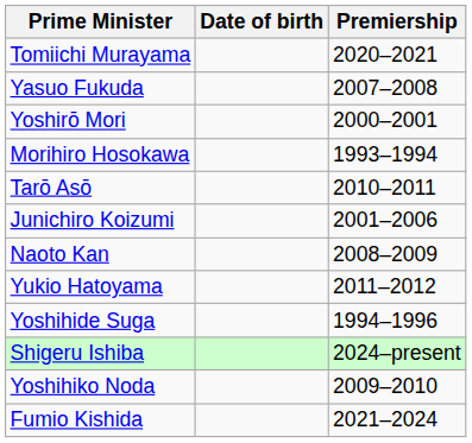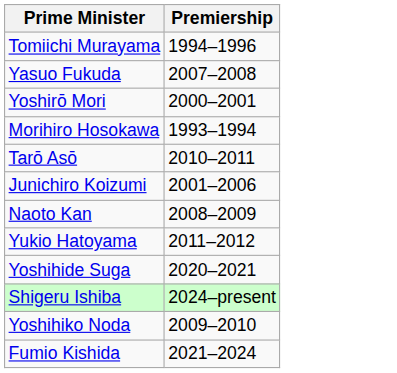 <table class="wikitable">
 <tr>
 <th>Prime Minister</th>
-<th>Date of birth</th>
 <th>Premiership</th>
 </tr>
 <tr>
 <td><a href='#'>Tomiichi Murayama</a></td>
-<td></td>
-<td>2020–2021</td>
+<td>1994–1996</td>
 </tr>
 <tr>
 <td><a href='#'>Yasuo Fukuda</a></td>
-<td></td>
 <td>2007–2008</td>
 </tr>
 <tr>
 <td><a href='#'>Yoshirō Mori</a></td>
-<td></td>
 <td>2000–2001</td>
 </tr>
 <tr>
 <td><a href='#'>Morihiro Hosokawa</a></td>
-<td></td>
 <td>1993–1994</td>
 </tr>
 <tr>
 <td><a href='#'>Tarō Asō</a></td>
-<td></td>
 <td>2010–2011</td>
 </tr>
 <tr>
 <td><a href='#'>Junichiro Koizumi</a></td>
-<td></td>
 <td>2001–2006</td>
 </tr>
 <tr>
 <td><a href='#'>Naoto Kan</a></td>
-<td></td>
 <td>2008–2009</td>
 </tr>
 <tr>
 <td><a href='#'>Yukio Hatoyama</a></td>
-<td></td>
 <td>2011–2012</td>
 </tr>
 <tr>
 <td><a href='#'>Yoshihide Suga</a></td>
-<td></td>
-<td>1994–1996</td>
+<td>2020–2021</td>
 </tr>
 <tr style="background:#CFC;">
 <td><a href='#'>Shigeru Ishiba</a></td>
-<td></td>
 <td>2024–present</td>
 </tr>
 <tr>
 <td><a href='#'>Yoshihiko Noda</a></td>
-<td></td>
 <td>2009–2010</td>
 </tr>
 <tr>
 <td><a href='#'>Fumio Kishida</a></td>
-<td></td>
 <td>2021–2024</td>
 </tr>
 </table>
